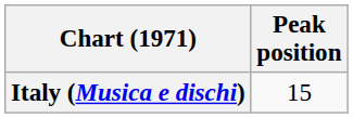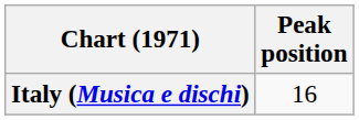 <table class="wikitable plainrowheaders" style="text-align:center">
 <tr>
 <th scope="col">Chart (1971)</th>
 <th scope="col">Peak<br>position</th>
 </tr>
 <tr>
 <th scope="row">Italy (<em><a href='#'>Musica e dischi</a></em>)</th>
-<td>15</td>
+<td>16</td>
 </tr>
 </table>
